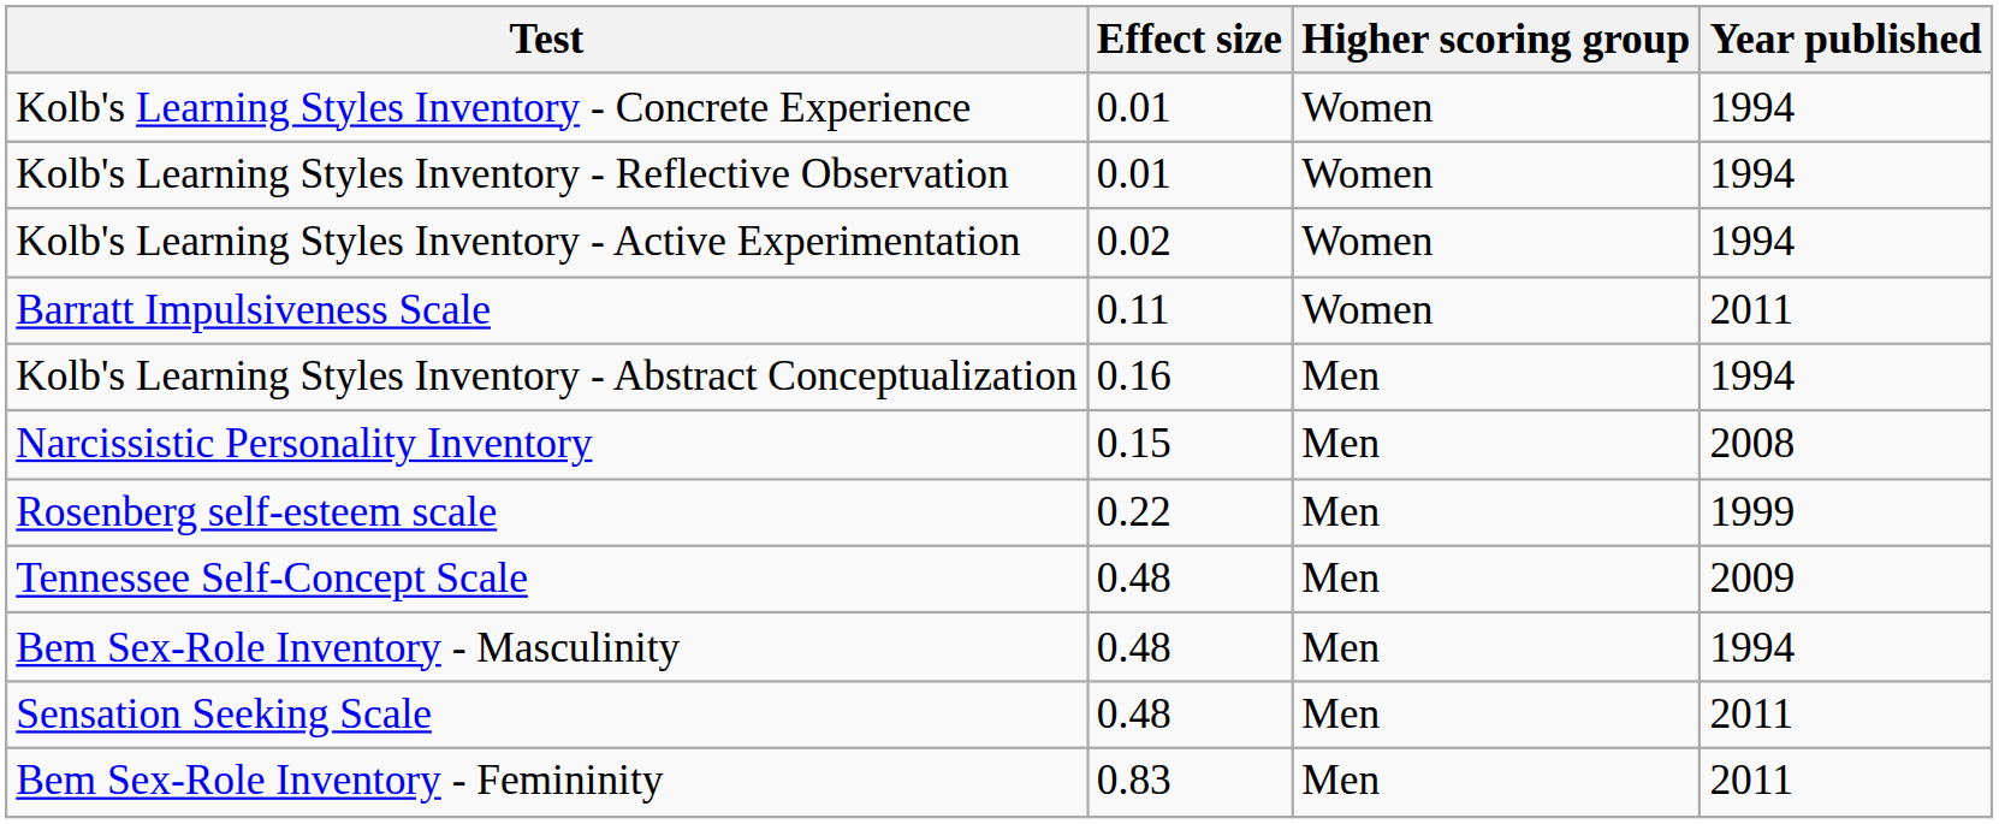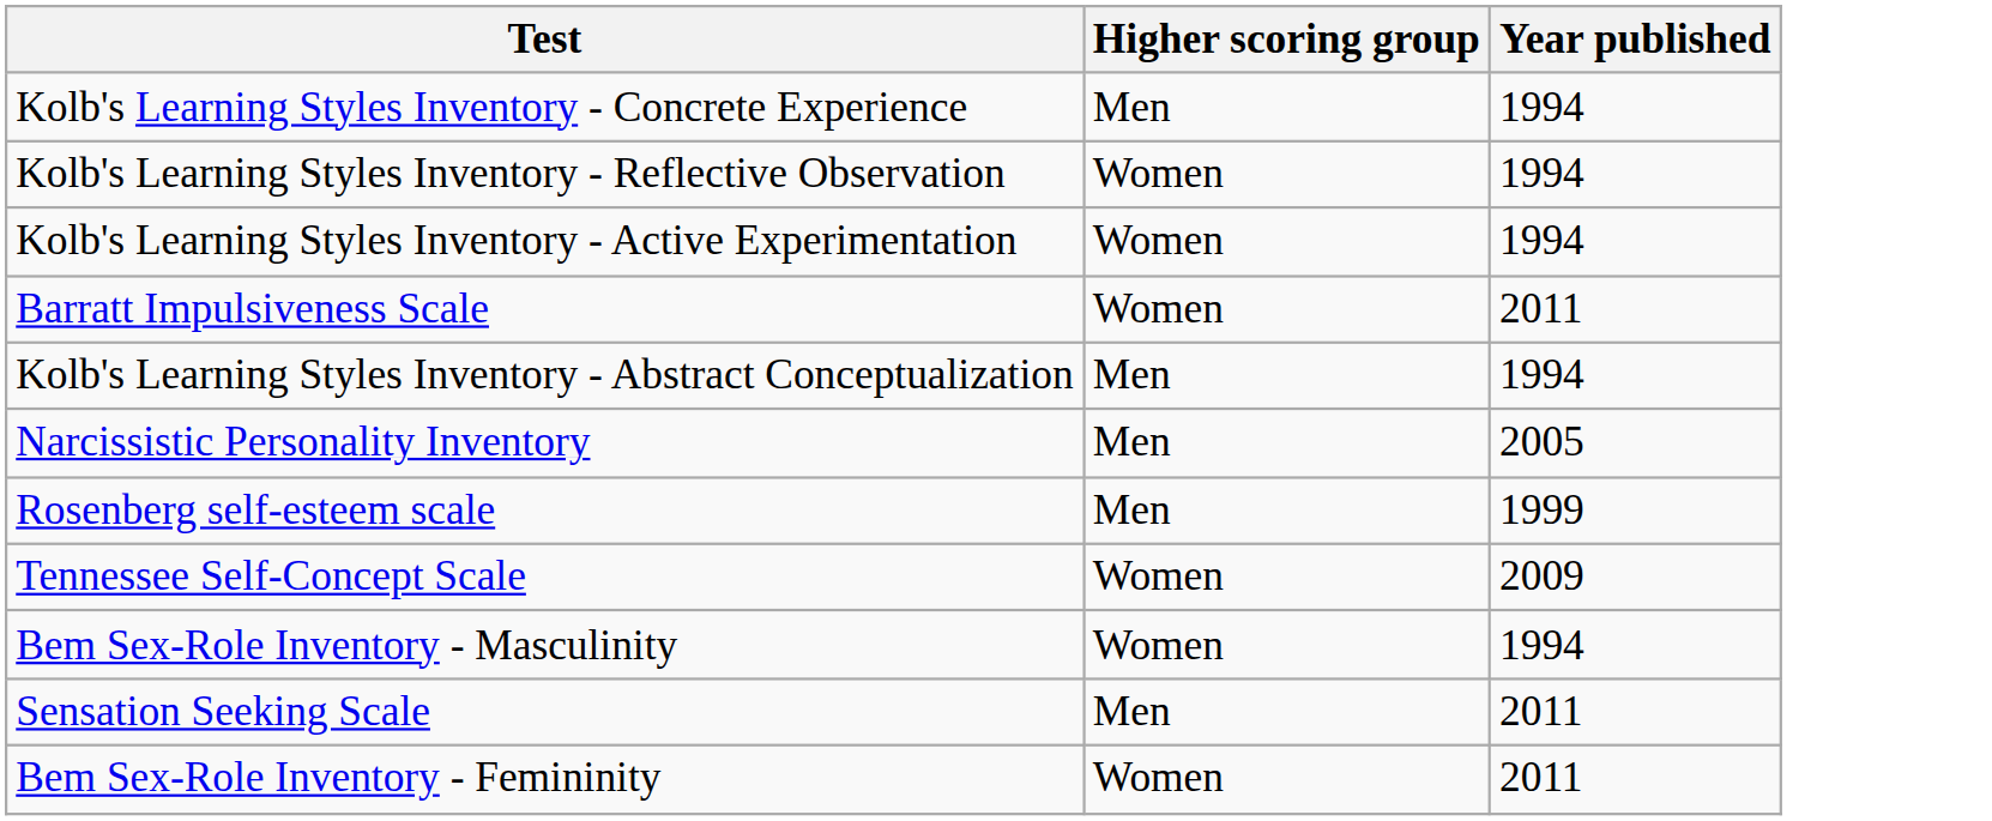 <table class="wikitable sortable">
 <tr>
 <th>Test</th>
-<th>Effect size</th>
 <th>Higher scoring group</th>
 <th>Year published</th>
 </tr>
 <tr>
 <td>Kolb's <a href='#'>Learning Styles Inventory</a> - Concrete Experience</td>
-<td>0.01</td>
-<td>Women</td>
+<td>Men</td>
 <td>1994</td>
 </tr>
 <tr>
 <td>Kolb's Learning Styles Inventory - Reflective Observation</td>
-<td>0.01</td>
 <td>Women</td>
 <td>1994</td>
 </tr>
 <tr>
 <td>Kolb's Learning Styles Inventory - Active Experimentation</td>
-<td>0.02</td>
 <td>Women</td>
 <td>1994</td>
 </tr>
 <tr>
 <td><a href='#'>Barratt Impulsiveness Scale</a></td>
-<td>0.11</td>
 <td>Women</td>
 <td>2011</td>
 </tr>
 <tr>
 <td>Kolb's Learning Styles Inventory - Abstract Conceptualization</td>
-<td>0.16</td>
 <td>Men</td>
 <td>1994</td>
 </tr>
 <tr>
 <td><a href='#'>Narcissistic Personality Inventory</a></td>
-<td>0.15</td>
 <td>Men</td>
-<td>2008</td>
+<td>2005</td>
 </tr>
 <tr>
 <td><a href='#'>Rosenberg self-esteem scale</a></td>
-<td>0.22</td>
 <td>Men</td>
 <td>1999</td>
 </tr>
 <tr>
 <td><a href='#'>Tennessee Self-Concept Scale</a></td>
-<td>0.48</td>
-<td>Men</td>
+<td>Women</td>
 <td>2009</td>
 </tr>
 <tr>
 <td><a href='#'>Bem Sex-Role Inventory</a> - Masculinity</td>
-<td>0.48</td>
-<td>Men</td>
+<td>Women</td>
 <td>1994</td>
 </tr>
 <tr>
 <td><a href='#'>Sensation Seeking Scale</a></td>
-<td>0.48</td>
 <td>Men</td>
 <td>2011</td>
 </tr>
 <tr>
 <td><a href='#'>Bem Sex-Role Inventory</a> - Femininity</td>
-<td>0.83</td>
-<td>Men</td>
+<td>Women</td>
 <td>2011</td>
 </tr>
 </table>
